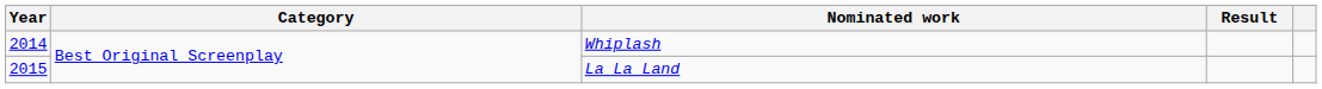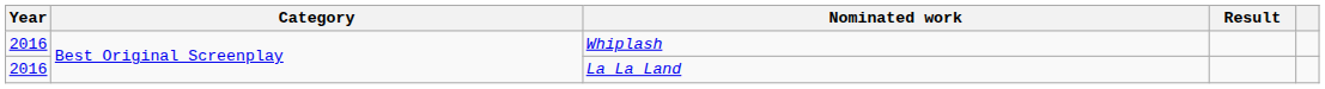 <table class=wikitable>
 <tr>
 <th scope="col" style="width:1em;">Year</th>
 <th scope="col" style="width:33em;">Category</th>
 <th scope="col" style="width:39em;">Nominated work</th>
 <th scope="col" style="width:5em;">Result</th>
 <th scope="col" style="width:1em;"></th>
 </tr>
 <tr>
-<td><a href='#'>2014</a></td>
+<td><a href='#'>2016</a></td>
 <td rowspan="2"><a href='#'>Best Original Screenplay</a></td>
 <td><em><a href='#'>Whiplash</a></em></td>
 <td></td>
 <td></td>
 </tr>
 <tr>
-<td><a href='#'>2015</a></td>
+<td><a href='#'>2016</a></td>
 <td><em><a href='#'>La La Land</a></em></td>
 <td></td>
 <td></td>
 </tr>
 </table>
